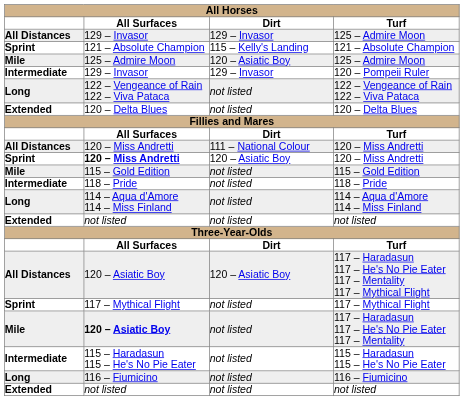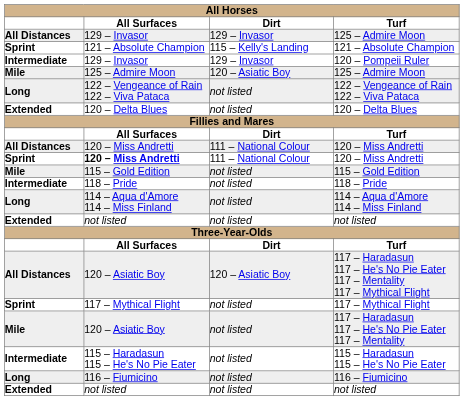 <table border="1" cellpadding="0" style="border-collapse: collapse; font-size:90%">
 <tr align="center">
 <td bgcolor="#D2B48C" colspan="4"><strong>All Horses</strong></td>
 </tr>
 <tr>
 <th width="110px"></th>
 <th width="180px">All Surfaces</th>
 <th width="180px">Dirt</th>
 <th width="180px">Turf</th>
 </tr>
 <tr bgcolor="#EFEFEF">
 <td><strong>All Distances</strong></td>
 <td>129 – <a href='#'>Invasor</a></td>
 <td>129 – <a href='#'>Invasor</a></td>
 <td>125 – <a href='#'>Admire Moon</a></td>
 </tr>
 <tr>
 <td><strong>Sprint</strong></td>
 <td>121 – <a href='#'>Absolute Champion</a></td>
 <td>115 – <a href='#'>Kelly's Landing</a></td>
 <td>121 – <a href='#'>Absolute Champion</a></td>
 </tr>
+<tr>
+<td><strong>Intermediate</strong></td>
+<td>129 – <a href='#'>Invasor</a></td>
+<td>129 – <a href='#'>Invasor</a></td>
+<td>120 – <a href='#'>Pompeii Ruler</a></td>
+</tr>
 <tr bgcolor="#EFEFEF">
 <td><strong>Mile</strong></td>
 <td>125 – <a href='#'>Admire Moon</a></td>
 <td>120 – <a href='#'>Asiatic Boy</a></td>
 <td>125 – <a href='#'>Admire Moon</a></td>
-</tr>
-<tr>
-<td><strong>Intermediate</strong></td>
-<td>129 – <a href='#'>Invasor</a></td>
-<td>129 – <a href='#'>Invasor</a></td>
-<td>120 – <a href='#'>Pompeii Ruler</a></td>
 </tr>
 <tr bgcolor="#EFEFEF">
 <td><strong>Long</strong></td>
 <td>122 – <a href='#'>Vengeance of Rain</a> <br> 122 – <a href='#'>Viva Pataca</a></td>
 <td><em>not listed</em></td>
 <td>122 – <a href='#'>Vengeance of Rain</a> <br> 122 – <a href='#'>Viva Pataca</a></td>
 </tr>
 <tr>
 <td><strong>Extended</strong></td>
 <td>120 – <a href='#'>Delta Blues</a></td>
 <td><em>not listed</em></td>
 <td>120 – <a href='#'>Delta Blues</a></td>
 </tr>
 <tr align="center">
 <td bgcolor="#D2B48C" colspan="4"><strong>Fillies and Mares</strong></td>
 </tr>
 <tr>
 <th></th>
 <th>All Surfaces</th>
 <th>Dirt</th>
 <th>Turf</th>
 </tr>
 <tr bgcolor="#EFEFEF">
 <td><strong>All Distances</strong></td>
 <td>120 – <a href='#'>Miss Andretti</a></td>
 <td>111 – <a href='#'>National Colour</a></td>
 <td>120 – <a href='#'>Miss Andretti</a></td>
 </tr>
 <tr>
 <td><strong>Sprint</strong></td>
 <td><strong>120 – <a href='#'>Miss Andretti</a></strong></td>
-<td>120 – <a href='#'>Asiatic Boy</a></td>
+<td>111 – <a href='#'>National Colour</a></td>
 <td>120 – <a href='#'>Miss Andretti</a></td>
 </tr>
 <tr bgcolor="#EFEFEF">
 <td><strong>Mile</strong></td>
 <td>115 – <a href='#'>Gold Edition</a></td>
 <td><em>not listed</em></td>
 <td>115 – <a href='#'>Gold Edition</a></td>
 </tr>
 <tr>
 <td><strong>Intermediate</strong></td>
 <td>118 – <a href='#'>Pride</a></td>
 <td><em>not listed</em></td>
 <td>118 – <a href='#'>Pride</a></td>
 </tr>
 <tr bgcolor="#EFEFEF">
 <td><strong>Long</strong></td>
 <td>114 – <a href='#'>Aqua d'Amore</a> <br> 114 – <a href='#'>Miss Finland</a></td>
 <td><em>not listed</em></td>
 <td>114 – <a href='#'>Aqua d'Amore</a> <br> 114 – <a href='#'>Miss Finland</a></td>
 </tr>
 <tr>
 <td><strong>Extended</strong></td>
 <td><em>not listed</em></td>
 <td><em>not listed</em></td>
 <td><em>not listed</em></td>
 </tr>
 <tr align="center">
 <td bgcolor="#D2B48C" colspan="4"><strong>Three-Year-Olds</strong></td>
 </tr>
 <tr>
 <th></th>
 <th>All Surfaces</th>
 <th>Dirt</th>
 <th>Turf</th>
 </tr>
 <tr bgcolor="#EFEFEF">
 <td><strong>All Distances</strong></td>
 <td>120 – <a href='#'>Asiatic Boy</a></td>
 <td>120 – <a href='#'>Asiatic Boy</a></td>
 <td>117 – <a href='#'>Haradasun</a> <br> 117 – <a href='#'>He's No Pie Eater</a> <br> 117 – <a href='#'>Mentality</a> <br> 117 – <a href='#'>Mythical Flight</a></td>
 </tr>
 <tr>
 <td><strong>Sprint</strong></td>
 <td>117 – <a href='#'>Mythical Flight</a></td>
 <td><em>not listed</em></td>
 <td>117 – <a href='#'>Mythical Flight</a></td>
 </tr>
 <tr bgcolor="#EFEFEF">
 <td><strong>Mile</strong></td>
-<td><strong>120 – <a href='#'>Asiatic Boy</a></strong></td>
+<td>120 – <a href='#'>Asiatic Boy</a></td>
 <td><em>not listed</em></td>
 <td>117 – <a href='#'>Haradasun</a> <br> 117 – <a href='#'>He's No Pie Eater</a> <br> 117 – <a href='#'>Mentality</a></td>
 </tr>
 <tr>
 <td><strong>Intermediate</strong></td>
 <td>115 – <a href='#'>Haradasun</a> <br> 115 – <a href='#'>He's No Pie Eater</a></td>
 <td><em>not listed</em></td>
 <td>115 – <a href='#'>Haradasun</a> <br> 115 – <a href='#'>He's No Pie Eater</a></td>
 </tr>
 <tr bgcolor="#EFEFEF">
 <td><strong>Long</strong></td>
 <td>116 – <a href='#'>Fiumicino</a></td>
 <td><em>not listed</em></td>
 <td>116 – <a href='#'>Fiumicino</a></td>
 </tr>
 <tr>
 <td><strong>Extended</strong></td>
 <td><em>not listed</em></td>
 <td><em>not listed</em></td>
 <td><em>not listed</em></td>
 </tr>
 </table>
